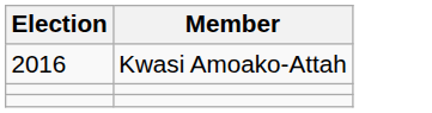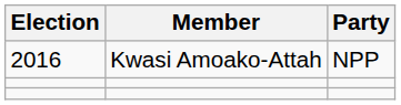 <table class="wikitable">
 <tr>
 <th>Election</th>
 <th>Member</th>
+<th>Party</th>
 </tr>
 <tr>
 <td>2016</td>
 <td>Kwasi Amoako-Attah</td>
+<td>NPP</td>
 </tr>
 <tr>
+<td></td>
 <td></td>
 <td></td>
 </tr>
 <tr>
 <td></td>
 <td></td>
+<td></td>
 </tr>
 </table>
